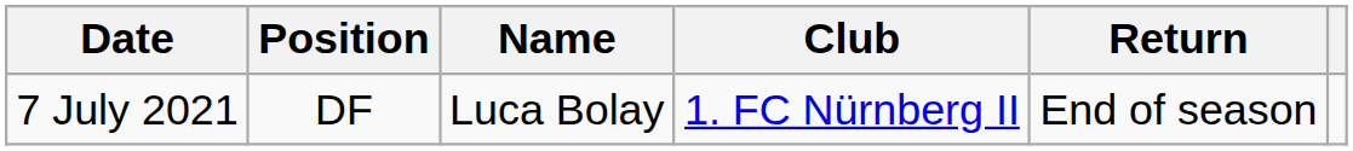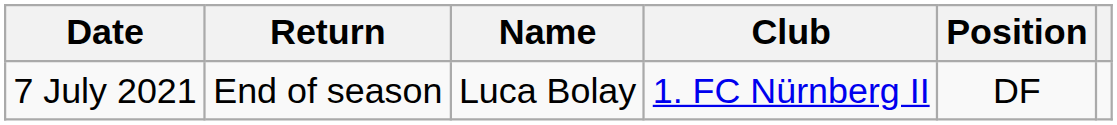 <table class="wikitable" style="text-align:center;">
 <tr>
 <th>Date</th>
-<th>Position</th>
+<th>Return</th>
 <th>Name</th>
 <th>Club</th>
-<th>Return</th>
+<th>Position</th>
 <th></th>
 </tr>
 <tr>
 <td>7 July 2021</td>
-<td>DF</td>
+<td>End of season</td>
 <td>Luca Bolay</td>
 <td><a href='#'>1. FC Nürnberg II</a></td>
-<td>End of season</td>
+<td>DF</td>
 <td></td>
 </tr>
 </table>
